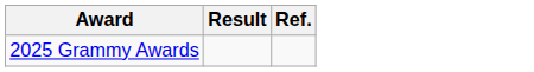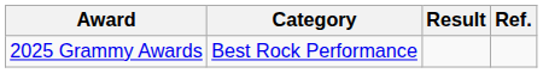 <table class="wikitable col4center">
 <tr>
 <th>Award</th>
+<th>Category</th>
 <th>Result</th>
 <th>Ref.</th>
 </tr>
 <tr>
 <td><a href='#'>2025 Grammy Awards</a></td>
+<td><a href='#'>Best Rock Performance</a></td>
 <td></td>
 <td></td>
 </tr>
 </table>
